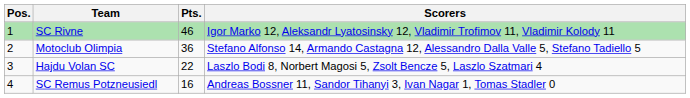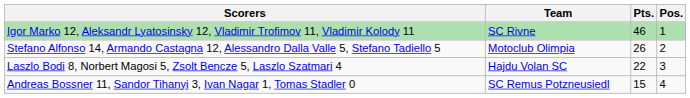 <table class=wikitable>
 <tr>
-<th width=20>Pos.</th>
+<th width=680>Scorers</th>
 <th width=200>Team</th>
 <th width=30>Pts.</th>
-<th width=680>Scorers</th>
+<th width=20>Pos.</th>
 </tr>
 <tr style="background:#ACE1AF;">
-<td>1</td>
+<td><a href='#'>Igor Marko</a> 12, <a href='#'>Aleksandr Lyatosinsky</a> 12, <a href='#'>Vladimir Trofimov</a> 11, <a href='#'>Vladimir Kolody</a> 11</td>
 <td align=left> <a href='#'>SC Rivne</a></td>
 <td>46</td>
-<td><a href='#'>Igor Marko</a> 12, <a href='#'>Aleksandr Lyatosinsky</a> 12, <a href='#'>Vladimir Trofimov</a> 11, <a href='#'>Vladimir Kolody</a> 11</td>
+<td>1</td>
 </tr>
 <tr>
+<td><a href='#'>Stefano Alfonso</a> 14, <a href='#'>Armando Castagna</a> 12, <a href='#'>Alessandro Dalla Valle</a> 5, <a href='#'>Stefano Tadiello</a> 5</td>
+<td align=left> <a href='#'>Motoclub Olimpia</a></td>
+<td>26</td>
 <td>2</td>
-<td align=left> <a href='#'>Motoclub Olimpia</a></td>
-<td>36</td>
-<td><a href='#'>Stefano Alfonso</a> 14, <a href='#'>Armando Castagna</a> 12, <a href='#'>Alessandro Dalla Valle</a> 5, <a href='#'>Stefano Tadiello</a> 5</td>
 </tr>
 <tr>
-<td>3</td>
+<td><a href='#'>Laszlo Bodi</a> 8, Norbert Magosi 5, <a href='#'>Zsolt Bencze</a> 5, <a href='#'>Laszlo Szatmari</a> 4</td>
 <td align=left> <a href='#'>Hajdu Volan SC</a></td>
 <td>22</td>
-<td><a href='#'>Laszlo Bodi</a> 8, Norbert Magosi 5, <a href='#'>Zsolt Bencze</a> 5, <a href='#'>Laszlo Szatmari</a> 4</td>
+<td>3</td>
 </tr>
 <tr>
+<td><a href='#'>Andreas Bossner</a> 11, <a href='#'>Sandor Tihanyi</a> 3, <a href='#'>Ivan Nagar</a> 1, <a href='#'>Tomas Stadler</a> 0</td>
+<td align=left> <a href='#'>SC Remus Potzneusiedl</a></td>
+<td>15</td>
 <td>4</td>
-<td align=left> <a href='#'>SC Remus Potzneusiedl</a></td>
-<td>16</td>
-<td><a href='#'>Andreas Bossner</a> 11, <a href='#'>Sandor Tihanyi</a> 3, <a href='#'>Ivan Nagar</a> 1, <a href='#'>Tomas Stadler</a> 0</td>
 </tr>
 </table>
